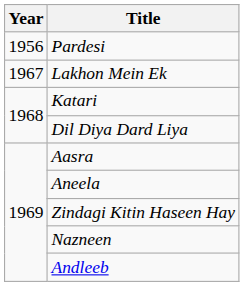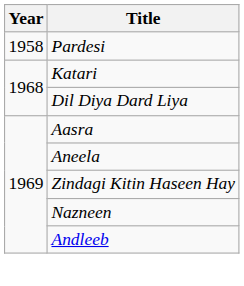 <table class="wikitable sortable">
 <tr>
 <th>Year</th>
 <th>Title</th>
 </tr>
 <tr>
-<td>1956</td>
+<td>1958</td>
 <td><em>Pardesi</em></td>
-</tr>
-<tr>
-<td>1967</td>
-<td><em>Lakhon Mein Ek</em></td>
 </tr>
 <tr>
 <td rowspan = "2">1968</td>
 <td><em>Katari</em></td>
 </tr>
 <tr>
 <td><em>Dil Diya Dard Liya</em></td>
 </tr>
 <tr>
 <td rowspan = "5">1969</td>
 <td><em>Aasra</em></td>
 </tr>
 <tr>
 <td><em>Aneela</em></td>
 </tr>
 <tr>
 <td><em>Zindagi Kitin Haseen Hay</em></td>
 </tr>
 <tr>
 <td><em>Nazneen</em></td>
 </tr>
 <tr>
 <td><em><a href='#'>Andleeb</a></em></td>
 </tr>
 </table>
